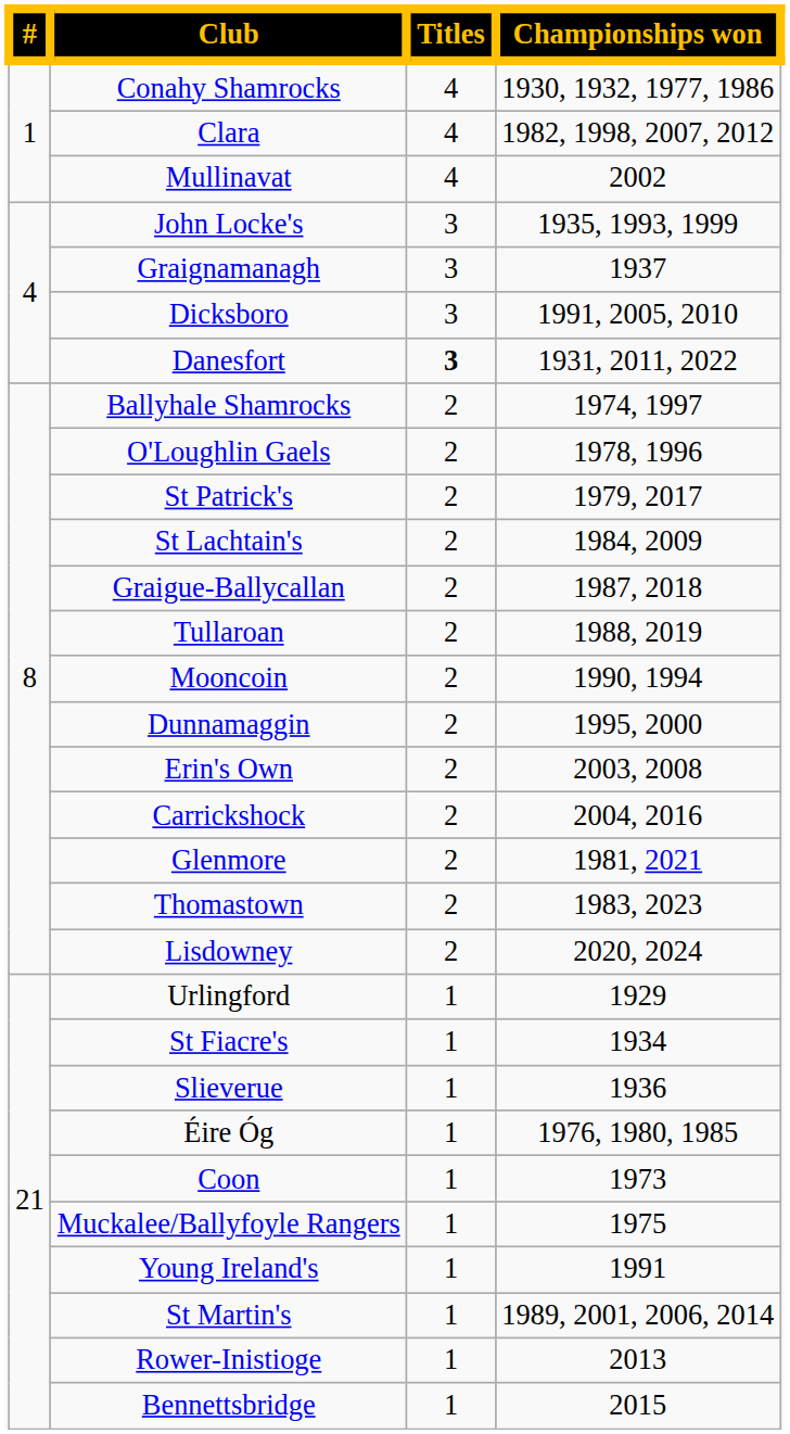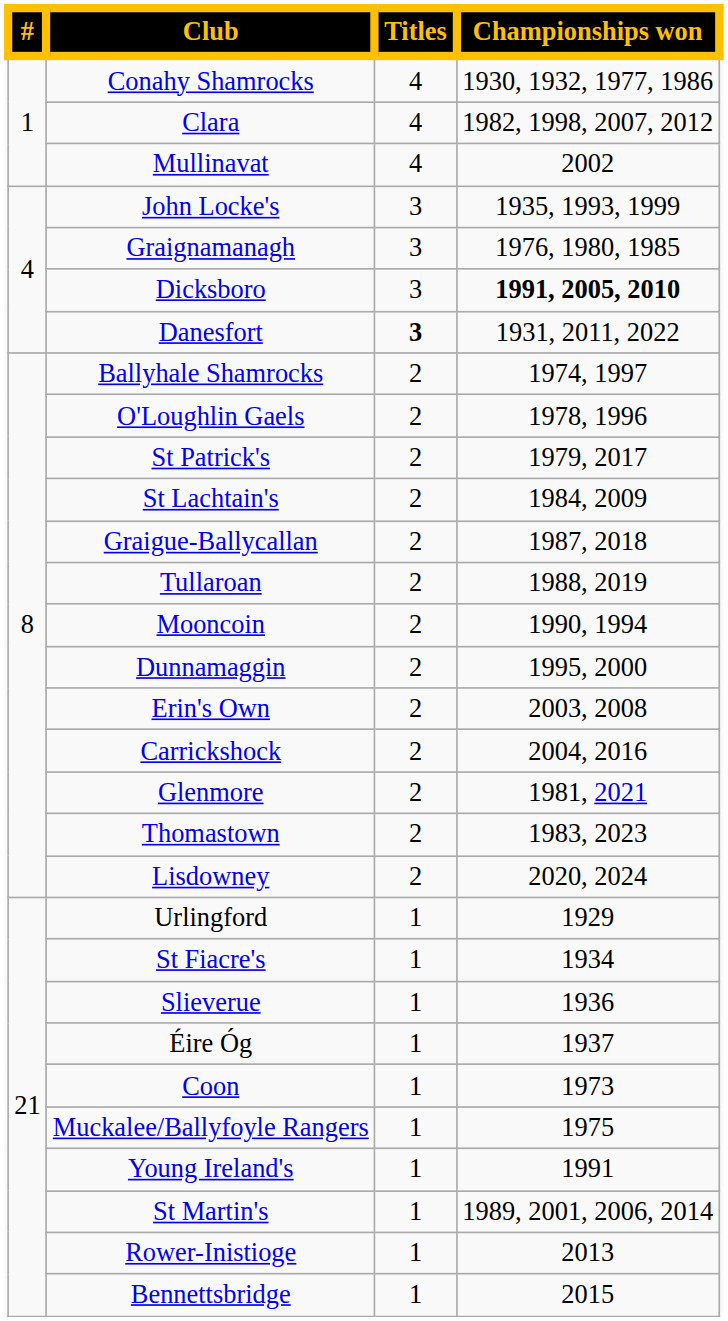 <table class="wikitable sortable" style="text-align:center;">
 <tr>
 <th style="background:black;color:#FFC000;border:5px solid #FFC000">#</th>
 <th style="background:black;color:#FFC000;border:5px solid #FFC000">Club</th>
 <th style="background:black;color:#FFC000;border:5px solid #FFC000">Titles</th>
 <th style="background:black;color:#FFC000;border:5px solid #FFC000">Championships won</th>
 </tr>
 <tr>
 <td rowspan=3>1</td>
 <td><a href='#'>Conahy Shamrocks</a></td>
 <td>4</td>
 <td>1930, 1932, 1977, 1986</td>
 </tr>
 <tr>
 <td><a href='#'>Clara</a></td>
 <td>4</td>
 <td>1982, 1998, 2007, 2012</td>
 </tr>
 <tr>
 <td><a href='#'>Mullinavat</a></td>
 <td>4</td>
 <td>2002</td>
 </tr>
 <tr>
 <td rowspan=4>4</td>
 <td><a href='#'>John Locke's</a></td>
 <td>3</td>
 <td>1935, 1993, 1999</td>
 </tr>
 <tr>
 <td><a href='#'>Graignamanagh</a></td>
 <td>3</td>
-<td>1937</td>
+<td>1976, 1980, 1985</td>
 </tr>
 <tr>
 <td><a href='#'>Dicksboro</a></td>
 <td>3</td>
-<td>1991, 2005, 2010</td>
+<td><strong>1991, 2005, 2010</strong></td>
 </tr>
 <tr>
 <td><a href='#'>Danesfort</a></td>
 <td><strong>3</strong></td>
 <td>1931, 2011, 2022</td>
 </tr>
 <tr>
 <td rowspan="13">8</td>
 <td><a href='#'>Ballyhale Shamrocks</a></td>
 <td>2</td>
 <td>1974, 1997</td>
 </tr>
 <tr>
 <td><a href='#'>O'Loughlin Gaels</a></td>
 <td>2</td>
 <td>1978, 1996</td>
 </tr>
 <tr>
 <td><a href='#'>St Patrick's</a></td>
 <td>2</td>
 <td>1979, 2017</td>
 </tr>
 <tr>
 <td><a href='#'>St Lachtain's</a></td>
 <td>2</td>
 <td>1984, 2009</td>
 </tr>
 <tr>
 <td><a href='#'>Graigue-Ballycallan</a></td>
 <td>2</td>
 <td>1987, 2018</td>
 </tr>
 <tr>
 <td><a href='#'>Tullaroan</a></td>
 <td>2</td>
 <td>1988, 2019</td>
 </tr>
 <tr>
 <td><a href='#'>Mooncoin</a></td>
 <td>2</td>
 <td>1990, 1994</td>
 </tr>
 <tr>
 <td><a href='#'>Dunnamaggin</a></td>
 <td>2</td>
 <td>1995, 2000</td>
 </tr>
 <tr>
 <td><a href='#'>Erin's Own</a></td>
 <td>2</td>
 <td>2003, 2008</td>
 </tr>
 <tr>
 <td><a href='#'>Carrickshock</a></td>
 <td>2</td>
 <td>2004, 2016</td>
 </tr>
 <tr>
 <td><a href='#'>Glenmore</a></td>
 <td>2</td>
 <td>1981, <a href='#'>2021</a></td>
 </tr>
 <tr>
 <td><a href='#'>Thomastown</a></td>
 <td>2</td>
 <td>1983, 2023</td>
 </tr>
 <tr>
 <td><a href='#'>Lisdowney</a></td>
 <td>2</td>
 <td>2020, 2024</td>
 </tr>
 <tr>
 <td rowspan="12">21</td>
 <td Urlingford GAA>Urlingford</td>
 <td>1</td>
 <td>1929</td>
 </tr>
 <tr>
 <td><a href='#'>St Fiacre's</a></td>
 <td>1</td>
 <td>1934</td>
 </tr>
 <tr>
 <td><a href='#'>Slieverue</a></td>
 <td>1</td>
 <td>1936</td>
 </tr>
 <tr>
 <td>Éire Óg</td>
 <td>1</td>
-<td>1976, 1980, 1985</td>
+<td>1937</td>
 </tr>
 <tr>
 <td><a href='#'>Coon</a></td>
 <td>1</td>
 <td>1973</td>
 </tr>
 <tr>
 <td><a href='#'>Muckalee/Ballyfoyle Rangers</a></td>
 <td>1</td>
 <td>1975</td>
 </tr>
 <tr>
 <td><a href='#'>Young Ireland's</a></td>
 <td>1</td>
 <td>1991</td>
 </tr>
 <tr>
 <td><a href='#'>St Martin's</a></td>
 <td>1</td>
 <td>1989, 2001, 2006, 2014</td>
 </tr>
 <tr>
 <td><a href='#'>Rower-Inistioge</a></td>
 <td>1</td>
 <td>2013</td>
 </tr>
 <tr>
 <td><a href='#'>Bennettsbridge</a></td>
 <td>1</td>
 <td>2015</td>
 </tr>
 </table>
